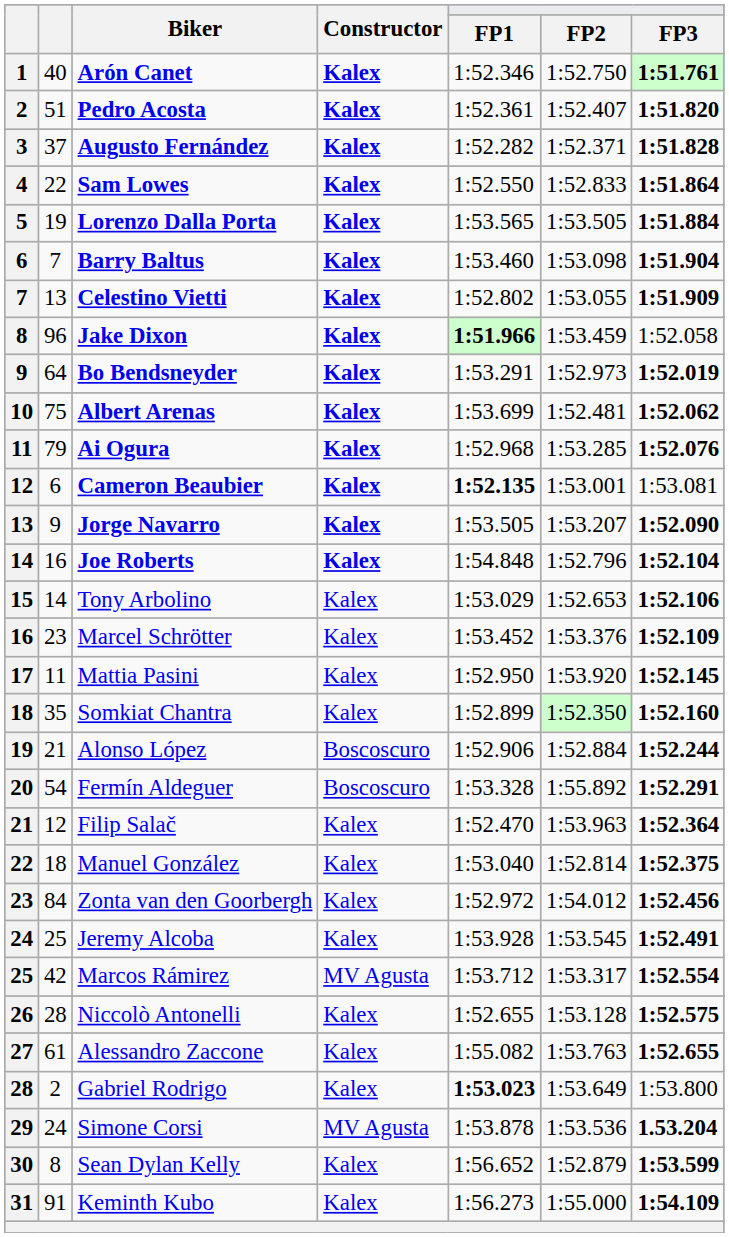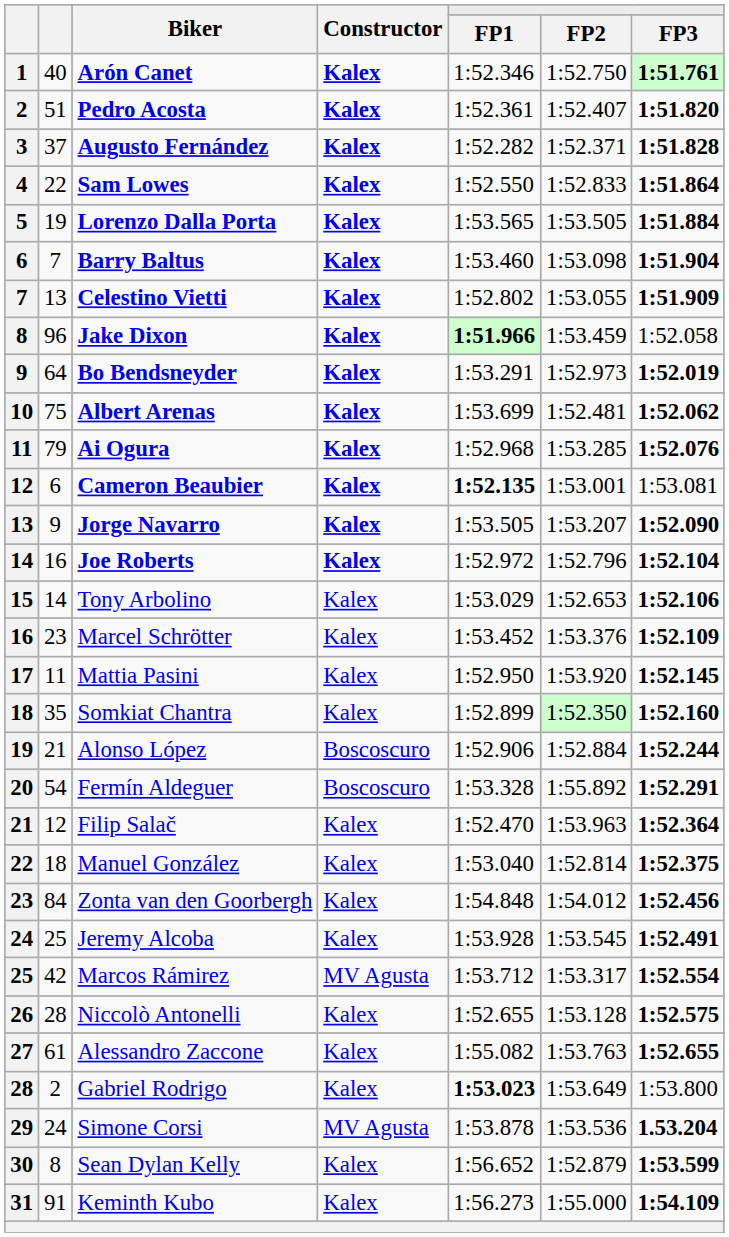 <table class="wikitable sortable" style="font-size: 85%;">
 <tr>
 <th rowspan="2"></th>
 <th rowspan="2"></th>
 <th rowspan="2">Biker</th>
 <th rowspan="2">Constructor</th>
 <th colspan="3" style="background:#eaecf0; text-align:center;"></th>
 </tr>
 <tr>
 <th scope="col">FP1</th>
 <th scope="col">FP2</th>
 <th scope="col">FP3</th>
 </tr>
 <tr>
 <th scope="row">1</th>
 <td align="center">40</td>
 <td><strong> <a href='#'>Arón Canet</a></strong></td>
 <td><strong><a href='#'>Kalex</a></strong></td>
 <td>1:52.346</td>
 <td>1:52.750</td>
 <td style="background:#ccffcc;"><strong>1:51.761</strong></td>
 </tr>
 <tr>
 <th scope="row">2</th>
 <td align="center">51</td>
 <td><strong> <a href='#'>Pedro Acosta</a></strong></td>
 <td><strong><a href='#'>Kalex</a></strong></td>
 <td>1:52.361</td>
 <td>1:52.407</td>
 <td><strong>1:51.820</strong></td>
 </tr>
 <tr>
 <th scope="row">3</th>
 <td align="center">37</td>
 <td><strong> <a href='#'>Augusto Fernández</a></strong></td>
 <td><strong><a href='#'>Kalex</a></strong></td>
 <td>1:52.282</td>
 <td>1:52.371</td>
 <td><strong>1:51.828</strong></td>
 </tr>
 <tr>
 <th scope="row">4</th>
 <td align="center">22</td>
 <td><strong></strong> <strong><a href='#'>Sam Lowes</a></strong></td>
 <td><strong><a href='#'>Kalex</a></strong></td>
 <td>1:52.550</td>
 <td>1:52.833</td>
 <td><strong>1:51.864</strong></td>
 </tr>
 <tr>
 <th scope="row">5</th>
 <td align="center">19</td>
 <td> <strong><a href='#'>Lorenzo Dalla Porta</a></strong></td>
 <td><strong><a href='#'>Kalex</a></strong></td>
 <td>1:53.565</td>
 <td>1:53.505</td>
 <td><strong>1:51.884</strong></td>
 </tr>
 <tr>
 <th scope="row">6</th>
 <td align="center">7</td>
 <td> <strong><a href='#'>Barry Baltus</a></strong></td>
 <td><strong><a href='#'>Kalex</a></strong></td>
 <td>1:53.460</td>
 <td>1:53.098</td>
 <td><strong>1:51.904</strong></td>
 </tr>
 <tr>
 <th scope="row">7</th>
 <td align="center">13</td>
 <td> <strong><a href='#'>Celestino Vietti</a></strong></td>
 <td><strong><a href='#'>Kalex</a></strong></td>
 <td>1:52.802</td>
 <td>1:53.055</td>
 <td><strong>1:51.909</strong></td>
 </tr>
 <tr>
 <th scope="row">8</th>
 <td align="center">96</td>
 <td> <strong><a href='#'>Jake Dixon</a></strong></td>
 <td><strong><a href='#'>Kalex</a></strong></td>
 <td style="background:#ccffcc;"><strong>1:51.966</strong></td>
 <td>1:53.459</td>
 <td>1:52.058</td>
 </tr>
 <tr>
 <th scope="row">9</th>
 <td align="center">64</td>
 <td> <strong><a href='#'>Bo Bendsneyder</a></strong></td>
 <td><strong><a href='#'>Kalex</a></strong></td>
 <td>1:53.291</td>
 <td>1:52.973</td>
 <td><strong>1:52.019</strong></td>
 </tr>
 <tr>
 <th scope="row">10</th>
 <td align="center">75</td>
 <td><strong> <a href='#'>Albert Arenas</a></strong></td>
 <td><strong><a href='#'>Kalex</a></strong></td>
 <td>1:53.699</td>
 <td>1:52.481</td>
 <td><strong>1:52.062</strong></td>
 </tr>
 <tr>
 <th scope="row">11</th>
 <td align="center">79</td>
 <td> <strong><a href='#'>Ai Ogura</a></strong></td>
 <td><strong><a href='#'>Kalex</a></strong></td>
 <td>1:52.968</td>
 <td>1:53.285</td>
 <td><strong>1:52.076</strong></td>
 </tr>
 <tr>
 <th scope="row">12</th>
 <td align="center">6</td>
 <td><strong> <a href='#'>Cameron Beaubier</a></strong></td>
 <td><strong><a href='#'>Kalex</a></strong></td>
 <td><strong>1:52.135</strong></td>
 <td>1:53.001</td>
 <td>1:53.081</td>
 </tr>
 <tr>
 <th scope="row">13</th>
 <td align="center">9</td>
 <td> <strong><a href='#'>Jorge Navarro</a></strong></td>
 <td><strong><a href='#'>Kalex</a></strong></td>
 <td>1:53.505</td>
 <td>1:53.207</td>
 <td><strong>1:52.090</strong></td>
 </tr>
 <tr>
 <th scope="row">14</th>
 <td align="center">16</td>
 <td> <strong><a href='#'>Joe Roberts</a></strong></td>
 <td><strong><a href='#'>Kalex</a></strong></td>
-<td>1:54.848</td>
+<td>1:52.972</td>
 <td>1:52.796</td>
 <td><strong>1:52.104</strong></td>
 </tr>
 <tr>
 <th scope="row">15</th>
 <td align="center">14</td>
 <td> <a href='#'>Tony Arbolino</a></td>
 <td><a href='#'>Kalex</a></td>
 <td>1:53.029</td>
 <td>1:52.653</td>
 <td><strong>1:52.106</strong></td>
 </tr>
 <tr>
 <th scope="row">16</th>
 <td align="center">23</td>
 <td> <a href='#'>Marcel Schrötter</a></td>
 <td><a href='#'>Kalex</a></td>
 <td>1:53.452</td>
 <td>1:53.376</td>
 <td><strong>1:52.109</strong></td>
 </tr>
 <tr>
 <th scope="row">17</th>
 <td align="center">11</td>
 <td> <a href='#'>Mattia Pasini</a></td>
 <td><a href='#'>Kalex</a></td>
 <td>1:52.950</td>
 <td>1:53.920</td>
 <td><strong>1:52.145</strong></td>
 </tr>
 <tr>
 <th scope="row">18</th>
 <td align="center">35</td>
 <td> <a href='#'>Somkiat Chantra</a></td>
 <td><a href='#'>Kalex</a></td>
 <td>1:52.899</td>
 <td style="background:#ccffcc;">1:52.350</td>
 <td><strong>1:52.160</strong></td>
 </tr>
 <tr>
 <th scope="row">19</th>
 <td align="center">21</td>
 <td> <a href='#'>Alonso López</a></td>
 <td><a href='#'>Boscoscuro</a></td>
 <td>1:52.906</td>
 <td>1:52.884</td>
 <td><strong>1:52.244</strong></td>
 </tr>
 <tr>
 <th scope="row">20</th>
 <td align="center">54</td>
 <td> <a href='#'>Fermín Aldeguer</a></td>
 <td><a href='#'>Boscoscuro</a></td>
 <td>1:53.328</td>
 <td>1:55.892</td>
 <td><strong>1:52.291</strong></td>
 </tr>
 <tr>
 <th scope="row">21</th>
 <td align="center">12</td>
 <td> <a href='#'>Filip Salač</a></td>
 <td><a href='#'>Kalex</a></td>
 <td>1:52.470</td>
 <td>1:53.963</td>
 <td><strong>1:52.364</strong></td>
 </tr>
 <tr>
 <th scope="row">22</th>
 <td align="center">18</td>
 <td> <a href='#'>Manuel González</a></td>
 <td><a href='#'>Kalex</a></td>
 <td>1:53.040</td>
 <td>1:52.814</td>
 <td><strong>1:52.375</strong></td>
 </tr>
 <tr>
 <th scope="row">23</th>
 <td align="center">84</td>
 <td> <a href='#'>Zonta van den Goorbergh</a></td>
 <td><a href='#'>Kalex</a></td>
-<td>1:52.972</td>
+<td>1:54.848</td>
 <td>1:54.012</td>
 <td><strong>1:52.456</strong></td>
 </tr>
 <tr>
 <th scope="row">24</th>
 <td align="center">25</td>
 <td> <a href='#'>Jeremy Alcoba</a></td>
 <td><a href='#'>Kalex</a></td>
 <td>1:53.928</td>
 <td>1:53.545</td>
 <td><strong>1:52.491</strong></td>
 </tr>
 <tr>
 <th scope="row">25</th>
 <td align="center">42</td>
 <td> <a href='#'>Marcos Rámirez</a></td>
 <td><a href='#'>MV Agusta</a></td>
 <td>1:53.712</td>
 <td>1:53.317</td>
 <td><strong>1:52.554</strong></td>
 </tr>
 <tr>
 <th scope="row">26</th>
 <td align="center">28</td>
 <td> <a href='#'>Niccolò Antonelli</a></td>
 <td><a href='#'>Kalex</a></td>
 <td>1:52.655</td>
 <td>1:53.128</td>
 <td><strong>1:52.575</strong></td>
 </tr>
 <tr>
 <th scope="row">27</th>
 <td align="center">61</td>
 <td> <a href='#'>Alessandro Zaccone</a></td>
 <td><a href='#'>Kalex</a></td>
 <td>1:55.082</td>
 <td>1:53.763</td>
 <td><strong>1:52.655</strong></td>
 </tr>
 <tr>
 <th scope="row">28</th>
 <td align="center">2</td>
 <td> <a href='#'>Gabriel Rodrigo</a></td>
 <td><a href='#'>Kalex</a></td>
 <td><strong>1:53.023</strong></td>
 <td>1:53.649</td>
 <td>1:53.800</td>
 </tr>
 <tr>
 <th scope="row">29</th>
 <td align="center">24</td>
 <td> <a href='#'>Simone Corsi</a></td>
 <td><a href='#'>MV Agusta</a></td>
 <td>1:53.878</td>
 <td>1:53.536</td>
 <td><strong>1.53.204</strong></td>
 </tr>
 <tr>
 <th scope="row">30</th>
 <td align="center">8</td>
 <td> <a href='#'>Sean Dylan Kelly</a></td>
 <td><a href='#'>Kalex</a></td>
 <td>1:56.652</td>
 <td>1:52.879</td>
 <td><strong>1:53.599</strong></td>
 </tr>
 <tr>
 <th scope="row">31</th>
 <td align="center">91</td>
 <td> <a href='#'>Keminth Kubo</a></td>
 <td><a href='#'>Kalex</a></td>
 <td>1:56.273</td>
 <td>1:55.000</td>
 <td><strong>1:54.109</strong></td>
 </tr>
 <tr>
 <th colspan="7"></th>
 </tr>
 </table>
